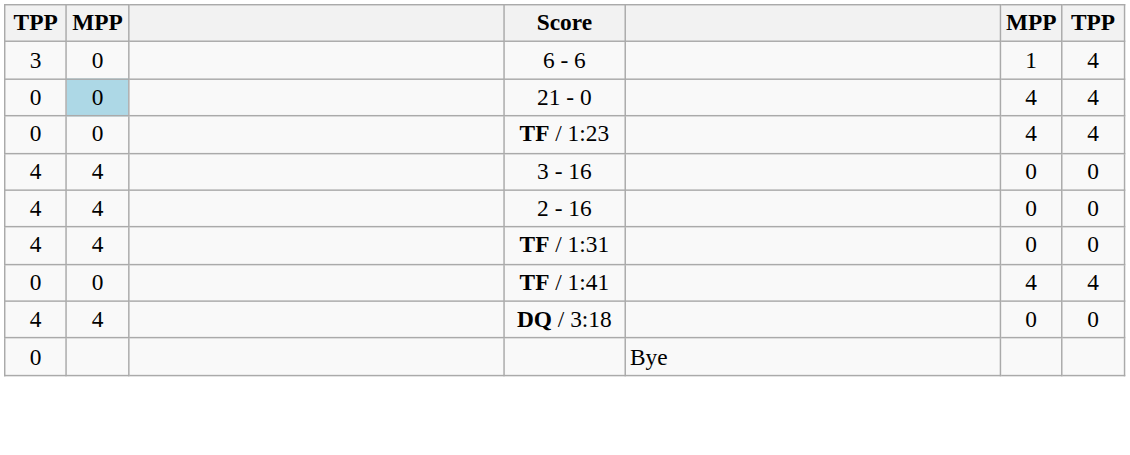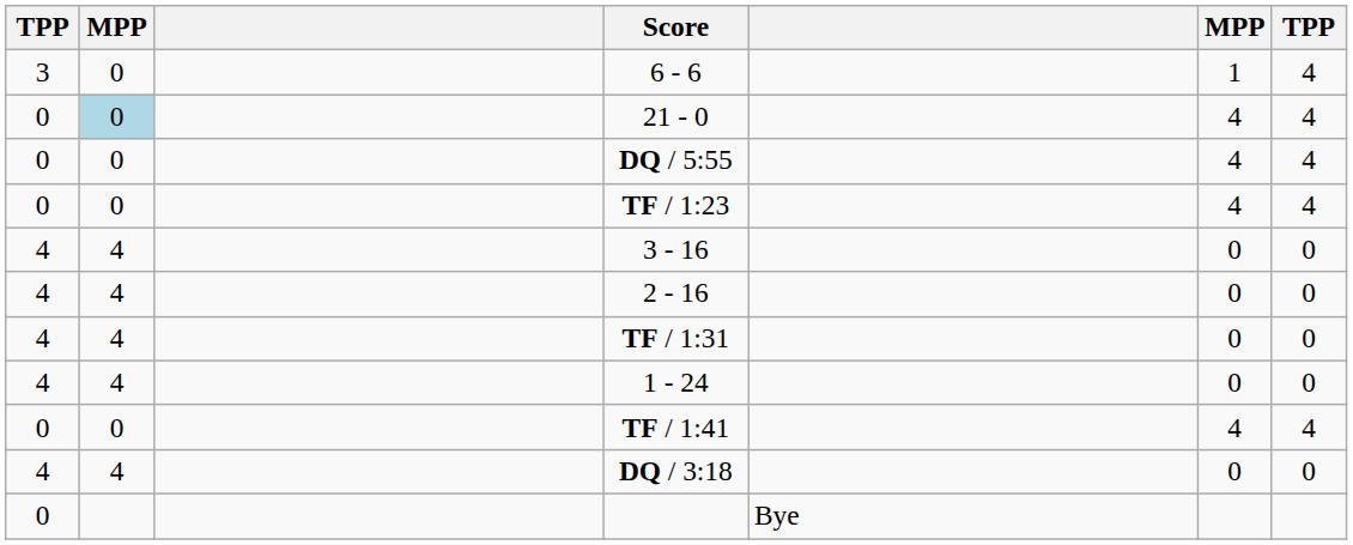 <table class="wikitable" style="text-align: center;" |>
 <tr>
 <th width="35">TPP</th>
 <th width="35">MPP</th>
 <th width="250"></th>
 <th width="75">Score</th>
 <th width="250"></th>
 <th width="35">MPP</th>
 <th width="35">TPP</th>
 </tr>
 <tr>
 <td>3</td>
 <td>0</td>
 <td style="text-align:left;"></td>
 <td>6 - 6</td>
 <td style="text-align:left;"><strong></strong></td>
 <td>1</td>
 <td>4</td>
 </tr>
 <tr>
 <td>0</td>
 <td style="background: lightblue;">0</td>
 <td style="text-align:left;"><strong></strong></td>
 <td>21 - 0</td>
+<td style="text-align:left;"></td>
+<td>4</td>
+<td>4</td>
+</tr>
+<tr>
+<td>0</td>
+<td>0</td>
+<td style="text-align:left;"><strong></strong></td>
+<td><strong>DQ</strong> / 5:55</td>
 <td style="text-align:left;"></td>
 <td>4</td>
 <td>4</td>
 </tr>
 <tr>
 <td>0</td>
 <td>0</td>
 <td style="text-align:left;"><strong></strong></td>
 <td><strong>TF</strong> / 1:23</td>
 <td style="text-align:left;"></td>
 <td>4</td>
 <td>4</td>
 </tr>
 <tr>
 <td>4</td>
 <td>4</td>
 <td style="text-align:left;"></td>
 <td>3 - 16</td>
 <td style="text-align:left;"><strong></strong></td>
 <td>0</td>
 <td>0</td>
 </tr>
 <tr>
 <td>4</td>
 <td>4</td>
 <td style="text-align:left;"></td>
 <td>2 - 16</td>
 <td style="text-align:left;"><strong></strong></td>
 <td>0</td>
 <td>0</td>
 </tr>
 <tr>
 <td>4</td>
 <td>4</td>
 <td style="text-align:left;"></td>
 <td><strong>TF</strong> / 1:31</td>
 <td style="text-align:left;"><strong></strong></td>
 <td>0</td>
 <td>0</td>
 </tr>
 <tr>
+<td>4</td>
+<td>4</td>
+<td style="text-align:left;"></td>
+<td>1 - 24</td>
+<td style="text-align:left;"><strong></strong></td>
+<td>0</td>
+<td>0</td>
+</tr>
+<tr>
 <td>0</td>
 <td>0</td>
 <td style="text-align:left;"><strong></strong></td>
 <td><strong>TF</strong> / 1:41</td>
 <td style="text-align:left;"></td>
 <td>4</td>
 <td>4</td>
 </tr>
 <tr>
 <td>4</td>
 <td>4</td>
 <td style="text-align:left;"></td>
 <td><strong>DQ</strong> / 3:18</td>
 <td style="text-align:left;"><strong></strong></td>
 <td>0</td>
 <td>0</td>
 </tr>
 <tr>
 <td>0</td>
 <td></td>
 <td style="text-align:left;"><strong></strong></td>
 <td></td>
 <td style="text-align:left;">Bye</td>
 <td></td>
 <td></td>
 </tr>
 </table>
